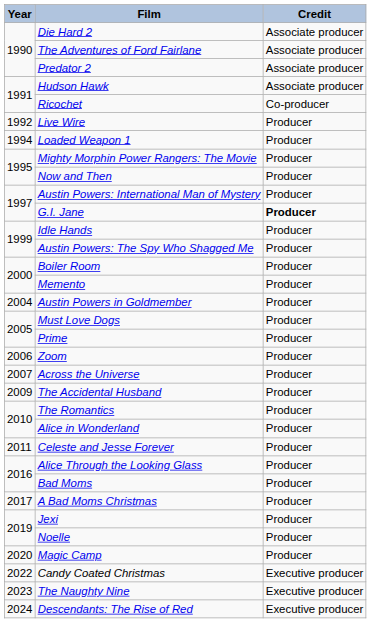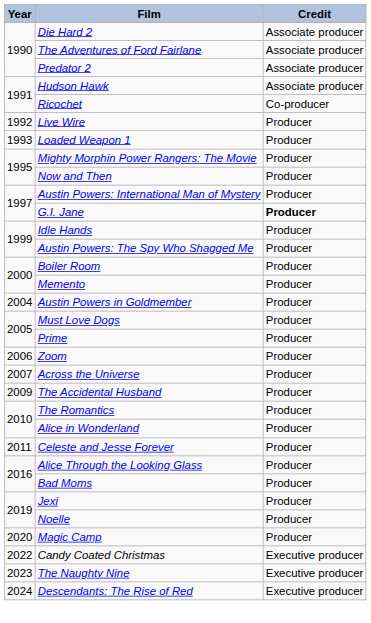 <table class="wikitable" style="font-size:95%;">
 <tr>
 <th style="background:#B0C4DE;">Year</th>
 <th style="background:#B0C4DE;">Film</th>
 <th style="background:#B0C4DE;">Credit</th>
 </tr>
 <tr>
 <td rowspan=3>1990</td>
 <td><em><a href='#'>Die Hard 2</a></em></td>
 <td>Associate producer</td>
 </tr>
 <tr>
 <td><em><a href='#'>The Adventures of Ford Fairlane</a></em></td>
 <td>Associate producer</td>
 </tr>
 <tr>
 <td><em><a href='#'>Predator 2</a></em></td>
 <td>Associate producer</td>
 </tr>
 <tr>
 <td rowspan=2>1991</td>
 <td><em><a href='#'>Hudson Hawk</a></em></td>
 <td>Associate producer</td>
 </tr>
 <tr>
 <td><em><a href='#'>Ricochet</a></em></td>
 <td>Co-producer</td>
 </tr>
 <tr>
 <td>1992</td>
 <td><em><a href='#'>Live Wire</a></em></td>
 <td>Producer</td>
 </tr>
 <tr>
-<td>1994</td>
+<td>1993</td>
 <td><em><a href='#'>Loaded Weapon 1</a></em></td>
 <td>Producer</td>
 </tr>
 <tr>
 <td rowspan=2>1995</td>
 <td><em><a href='#'>Mighty Morphin Power Rangers: The Movie</a></em></td>
 <td>Producer</td>
 </tr>
 <tr>
 <td><em><a href='#'>Now and Then</a></em></td>
 <td>Producer</td>
 </tr>
 <tr>
 <td rowspan=2>1997</td>
 <td><em><a href='#'>Austin Powers: International Man of Mystery</a></em></td>
 <td>Producer</td>
 </tr>
 <tr>
 <td><em><a href='#'>G.I. Jane</a></em></td>
 <td><strong>Producer</strong></td>
 </tr>
 <tr>
 <td rowspan=2>1999</td>
 <td><em><a href='#'>Idle Hands</a></em></td>
 <td>Producer</td>
 </tr>
 <tr>
 <td><em><a href='#'>Austin Powers: The Spy Who Shagged Me</a></em></td>
 <td>Producer</td>
 </tr>
 <tr>
 <td rowspan=2>2000</td>
 <td><em><a href='#'>Boiler Room</a></em></td>
 <td>Producer</td>
 </tr>
 <tr>
 <td><em><a href='#'>Memento</a></em></td>
 <td>Producer</td>
 </tr>
 <tr>
 <td>2004</td>
 <td><em><a href='#'>Austin Powers in Goldmember</a></em></td>
 <td>Producer</td>
 </tr>
 <tr>
 <td rowspan=2>2005</td>
 <td><em><a href='#'>Must Love Dogs</a></em></td>
 <td>Producer</td>
 </tr>
 <tr>
 <td><em><a href='#'>Prime</a></em></td>
 <td>Producer</td>
 </tr>
 <tr>
 <td>2006</td>
 <td><em><a href='#'>Zoom</a></em></td>
 <td>Producer</td>
 </tr>
 <tr>
 <td>2007</td>
 <td><em><a href='#'>Across the Universe</a></em></td>
 <td>Producer</td>
 </tr>
 <tr>
 <td>2009</td>
 <td><em><a href='#'>The Accidental Husband</a></em></td>
 <td>Producer</td>
 </tr>
 <tr>
 <td rowspan=2>2010</td>
 <td><em><a href='#'>The Romantics</a></em></td>
 <td>Producer</td>
 </tr>
 <tr>
 <td><em><a href='#'>Alice in Wonderland</a></em></td>
 <td>Producer</td>
 </tr>
 <tr>
 <td>2011</td>
 <td><em><a href='#'>Celeste and Jesse Forever</a></em></td>
 <td>Producer</td>
 </tr>
 <tr>
 <td rowspan=2>2016</td>
 <td><em><a href='#'>Alice Through the Looking Glass</a></em></td>
 <td>Producer</td>
 </tr>
 <tr>
 <td><em><a href='#'>Bad Moms</a></em></td>
 <td>Producer</td>
 </tr>
 <tr>
-<td>2017</td>
-<td><em><a href='#'>A Bad Moms Christmas</a></em></td>
-<td>Producer</td>
-</tr>
-<tr>
 <td rowspan=2>2019</td>
 <td><em><a href='#'>Jexi</a></em></td>
 <td>Producer</td>
 </tr>
 <tr>
 <td><em><a href='#'>Noelle</a></em></td>
 <td>Producer</td>
 </tr>
 <tr>
 <td>2020</td>
 <td><em><a href='#'>Magic Camp</a></em></td>
 <td>Producer</td>
 </tr>
 <tr>
 <td>2022</td>
 <td><em>Candy Coated Christmas</em></td>
 <td>Executive producer</td>
 </tr>
 <tr>
 <td>2023</td>
 <td><em><a href='#'>The Naughty Nine</a></em></td>
 <td>Executive producer</td>
 </tr>
 <tr>
 <td>2024</td>
 <td><em><a href='#'>Descendants: The Rise of Red</a></em></td>
 <td>Executive producer</td>
 </tr>
 </table>
